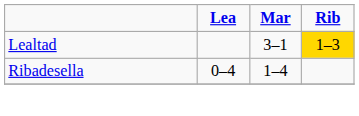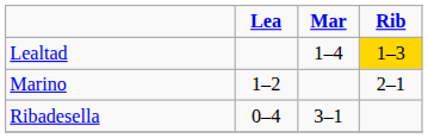 <table style="font-size: 90%; text-align: center" class="wikitable">
 <tr>
 <td width=165></td>
 <td align="center" width=40><strong><a href='#'>Lea</a></strong></td>
 <td width=40><strong><a href='#'>Mar</a></strong></td>
 <td width=40><strong><a href='#'>Rib</a></strong></td>
 </tr>
 <tr>
 <td align=left><a href='#'>Lealtad</a></td>
 <td></td>
-<td> 3–1</td>
+<td> 1–4</td>
 <td style="background: gold;"> 1–3</td>
+</tr>
+<tr>
+<td align=left><a href='#'>Marino</a></td>
+<td> 1–2</td>
+<td></td>
+<td> 2–1</td>
 </tr>
 <tr>
 <td align=left><a href='#'>Ribadesella</a></td>
 <td> 0–4</td>
-<td> 1–4</td>
+<td> 3–1</td>
 <td></td>
 </tr>
 <tr>
 </tr>
 </table>
